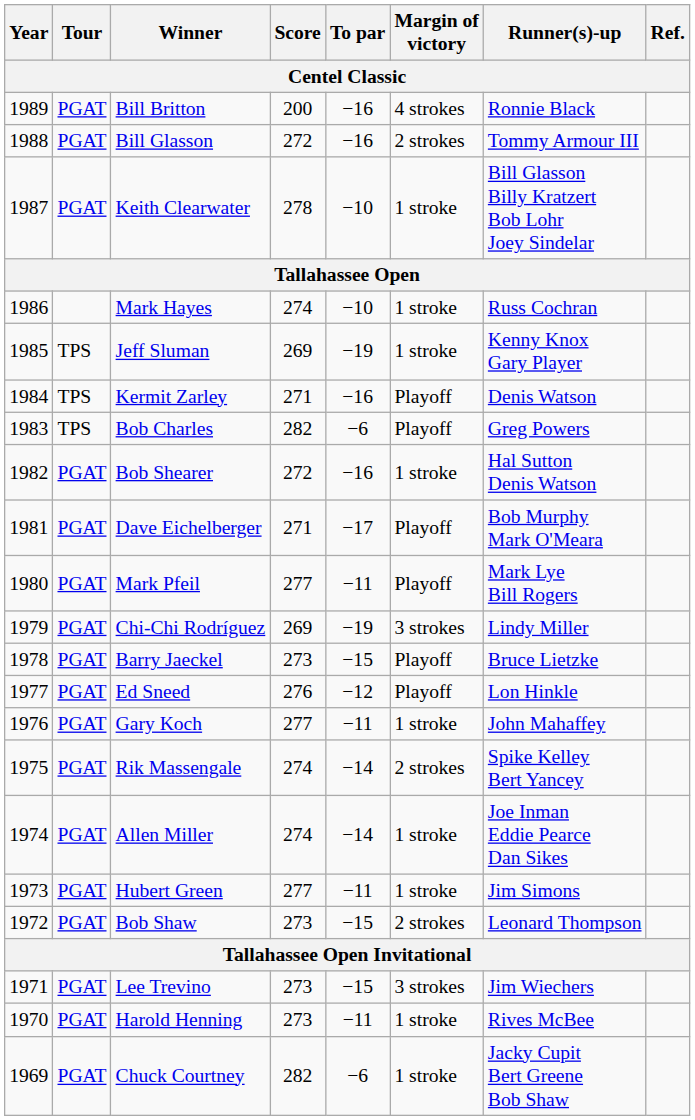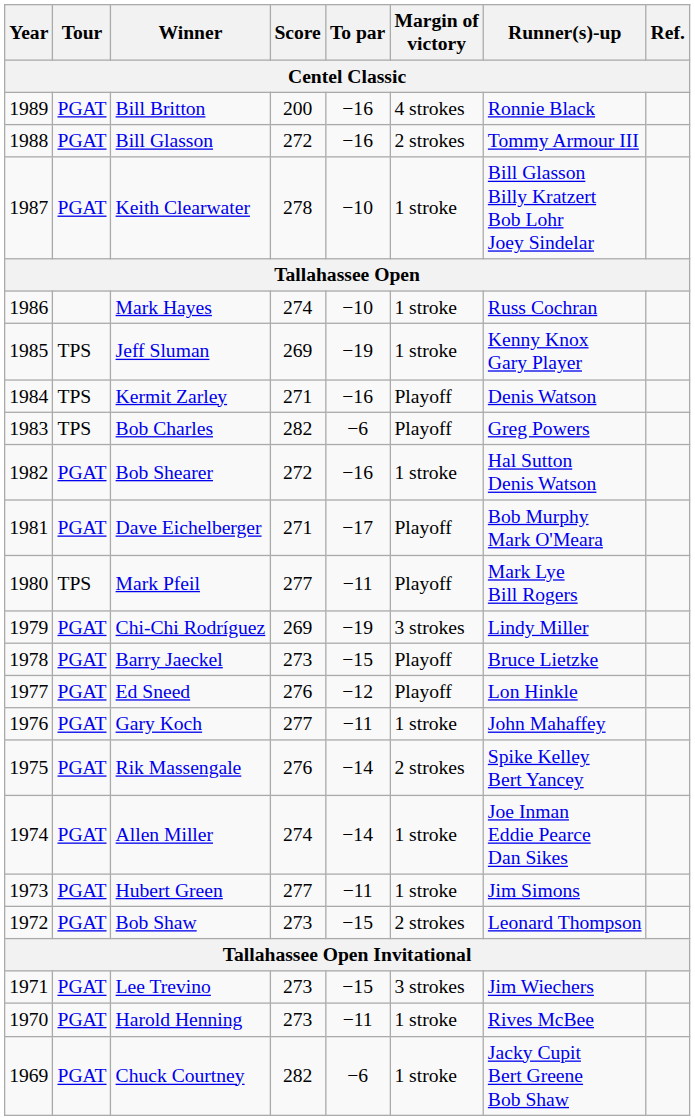 <table class=wikitable style="font-size:95%">
 <tr>
 <th>Year</th>
 <th>Tour</th>
 <th>Winner</th>
 <th>Score</th>
 <th>To par</th>
 <th>Margin of<br>victory</th>
 <th>Runner(s)-up</th>
 <th>Ref.</th>
 </tr>
 <tr>
 <th colspan="8">Centel Classic</th>
 </tr>
 <tr>
 <td>1989</td>
 <td><a href='#'>PGAT</a></td>
 <td> <a href='#'>Bill Britton</a></td>
 <td align="center">200</td>
 <td align=center>−16</td>
 <td>4 strokes</td>
 <td> <a href='#'>Ronnie Black</a></td>
 <td></td>
 </tr>
 <tr>
 <td>1988</td>
 <td><a href='#'>PGAT</a></td>
 <td> <a href='#'>Bill Glasson</a></td>
 <td align="center">272</td>
 <td align=center>−16</td>
 <td>2 strokes</td>
 <td> <a href='#'>Tommy Armour III</a></td>
 <td></td>
 </tr>
 <tr>
 <td>1987</td>
 <td><a href='#'>PGAT</a></td>
 <td> <a href='#'>Keith Clearwater</a></td>
 <td align="center">278</td>
 <td align=center>−10</td>
 <td>1 stroke</td>
 <td> <a href='#'>Bill Glasson</a><br> <a href='#'>Billy Kratzert</a><br> <a href='#'>Bob Lohr</a><br> <a href='#'>Joey Sindelar</a></td>
 <td></td>
 </tr>
 <tr>
 <th colspan="8">Tallahassee Open</th>
 </tr>
 <tr>
 <td>1986</td>
 <td></td>
 <td> <a href='#'>Mark Hayes</a></td>
 <td align=center>274</td>
 <td align=center>−10</td>
 <td>1 stroke</td>
 <td> <a href='#'>Russ Cochran</a></td>
 <td></td>
 </tr>
 <tr>
 <td>1985</td>
 <td>TPS</td>
 <td> <a href='#'>Jeff Sluman</a></td>
 <td align=center>269</td>
 <td align=center>−19</td>
 <td>1 stroke</td>
 <td> <a href='#'>Kenny Knox</a><br> <a href='#'>Gary Player</a></td>
 <td></td>
 </tr>
 <tr>
 <td>1984</td>
 <td>TPS</td>
 <td> <a href='#'>Kermit Zarley</a></td>
 <td align=center>271</td>
 <td align=center>−16</td>
 <td>Playoff</td>
 <td> <a href='#'>Denis Watson</a></td>
 <td></td>
 </tr>
 <tr>
 <td>1983</td>
 <td>TPS</td>
 <td> <a href='#'>Bob Charles</a></td>
 <td align=center>282</td>
 <td align=center>−6</td>
 <td>Playoff</td>
 <td> <a href='#'>Greg Powers</a></td>
 <td></td>
 </tr>
 <tr>
 <td>1982</td>
 <td><a href='#'>PGAT</a></td>
 <td> <a href='#'>Bob Shearer</a></td>
 <td align="center">272</td>
 <td align=center>−16</td>
 <td>1 stroke</td>
 <td> <a href='#'>Hal Sutton</a><br> <a href='#'>Denis Watson</a></td>
 <td></td>
 </tr>
 <tr>
 <td>1981</td>
 <td><a href='#'>PGAT</a></td>
 <td> <a href='#'>Dave Eichelberger</a></td>
 <td align="center">271</td>
 <td align=center>−17</td>
 <td>Playoff</td>
 <td> <a href='#'>Bob Murphy</a><br> <a href='#'>Mark O'Meara</a></td>
 <td></td>
 </tr>
 <tr>
 <td>1980</td>
-<td><a href='#'>PGAT</a></td>
+<td>TPS</td>
 <td> <a href='#'>Mark Pfeil</a></td>
 <td align="center">277</td>
 <td align=center>−11</td>
 <td>Playoff</td>
 <td> <a href='#'>Mark Lye</a><br> <a href='#'>Bill Rogers</a></td>
 <td></td>
 </tr>
 <tr>
 <td>1979</td>
 <td><a href='#'>PGAT</a></td>
 <td> <a href='#'>Chi-Chi Rodríguez</a></td>
 <td align="center">269</td>
 <td align=center>−19</td>
 <td>3 strokes</td>
 <td> <a href='#'>Lindy Miller</a></td>
 <td></td>
 </tr>
 <tr>
 <td>1978</td>
 <td><a href='#'>PGAT</a></td>
 <td> <a href='#'>Barry Jaeckel</a></td>
 <td align="center">273</td>
 <td align=center>−15</td>
 <td>Playoff</td>
 <td> <a href='#'>Bruce Lietzke</a></td>
 <td></td>
 </tr>
 <tr>
 <td>1977</td>
 <td><a href='#'>PGAT</a></td>
 <td> <a href='#'>Ed Sneed</a></td>
 <td align="center">276</td>
 <td align=center>−12</td>
 <td>Playoff</td>
 <td> <a href='#'>Lon Hinkle</a></td>
 <td></td>
 </tr>
 <tr>
 <td>1976</td>
 <td><a href='#'>PGAT</a></td>
 <td> <a href='#'>Gary Koch</a></td>
 <td align="center">277</td>
 <td align=center>−11</td>
 <td>1 stroke</td>
 <td> <a href='#'>John Mahaffey</a></td>
 <td></td>
 </tr>
 <tr>
 <td>1975</td>
 <td><a href='#'>PGAT</a></td>
 <td> <a href='#'>Rik Massengale</a></td>
-<td align="center">274</td>
+<td align="center">276</td>
 <td align=center>−14</td>
 <td>2 strokes</td>
 <td> <a href='#'>Spike Kelley</a><br> <a href='#'>Bert Yancey</a></td>
 <td></td>
 </tr>
 <tr>
 <td>1974</td>
 <td><a href='#'>PGAT</a></td>
 <td> <a href='#'>Allen Miller</a></td>
 <td align="center">274</td>
 <td align=center>−14</td>
 <td>1 stroke</td>
 <td> <a href='#'>Joe Inman</a><br> <a href='#'>Eddie Pearce</a><br> <a href='#'>Dan Sikes</a></td>
 <td></td>
 </tr>
 <tr>
 <td>1973</td>
 <td><a href='#'>PGAT</a></td>
 <td> <a href='#'>Hubert Green</a></td>
 <td align="center">277</td>
 <td align=center>−11</td>
 <td>1 stroke</td>
 <td> <a href='#'>Jim Simons</a></td>
 <td></td>
 </tr>
 <tr>
 <td>1972</td>
 <td><a href='#'>PGAT</a></td>
 <td> <a href='#'>Bob Shaw</a></td>
 <td align="center">273</td>
 <td align=center>−15</td>
 <td>2 strokes</td>
 <td> <a href='#'>Leonard Thompson</a></td>
 <td></td>
 </tr>
 <tr>
 <th colspan="8">Tallahassee Open Invitational</th>
 </tr>
 <tr>
 <td>1971</td>
 <td><a href='#'>PGAT</a></td>
 <td> <a href='#'>Lee Trevino</a></td>
 <td align="center">273</td>
 <td align=center>−15</td>
 <td>3 strokes</td>
 <td> <a href='#'>Jim Wiechers</a></td>
 <td></td>
 </tr>
 <tr>
 <td>1970</td>
 <td><a href='#'>PGAT</a></td>
 <td> <a href='#'>Harold Henning</a></td>
 <td align="center">273</td>
 <td align=center>−11</td>
 <td>1 stroke</td>
 <td> <a href='#'>Rives McBee</a></td>
 <td></td>
 </tr>
 <tr>
 <td>1969</td>
 <td><a href='#'>PGAT</a></td>
 <td> <a href='#'>Chuck Courtney</a></td>
 <td align="center">282</td>
 <td align=center>−6</td>
 <td>1 stroke</td>
 <td> <a href='#'>Jacky Cupit</a><br> <a href='#'>Bert Greene</a><br> <a href='#'>Bob Shaw</a></td>
 <td></td>
 </tr>
 </table>
